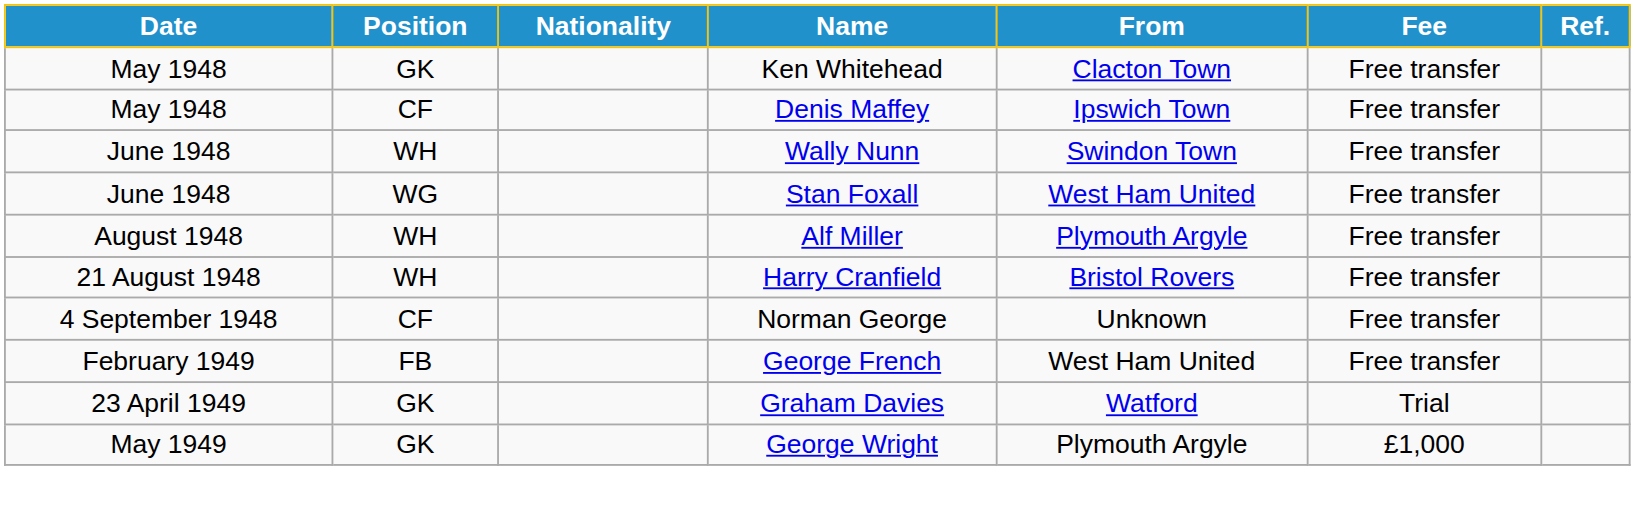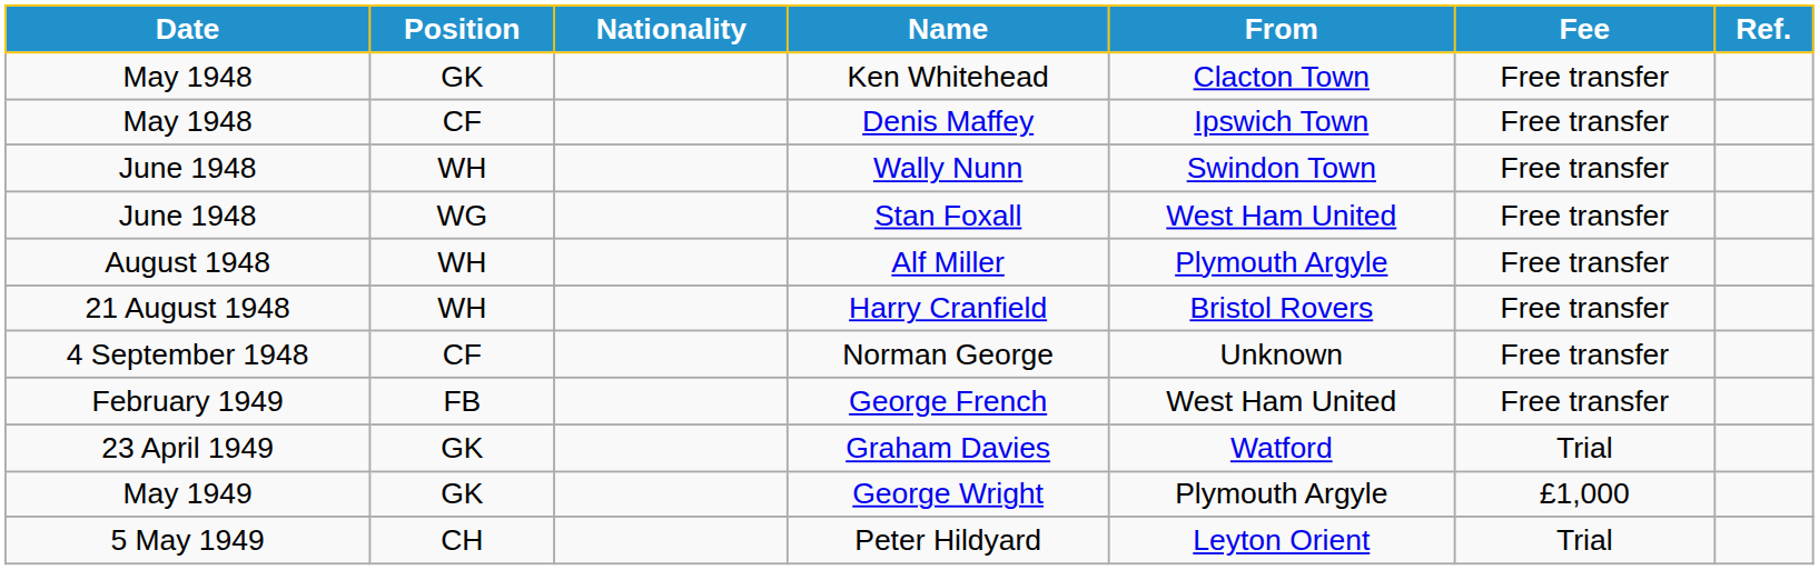 <table class="wikitable" style="text-align:center; font-size:90%; width:100%;">
 <tr>
 <th style="background:#2191CC; color:white; border:1px solid #F7C408; text-align:center;">Date</th>
 <th style="background:#2191CC; color:white; border:1px solid #F7C408; text-align:center;">Position</th>
 <th style="background:#2191CC; color:white; border:1px solid #F7C408; text-align:center;">Nationality</th>
 <th style="background:#2191CC; color:white; border:1px solid #F7C408; text-align:center;">Name</th>
 <th style="background:#2191CC; color:white; border:1px solid #F7C408; text-align:center;">From</th>
 <th style="background:#2191CC; color:white; border:1px solid #F7C408; text-align:center;">Fee</th>
 <th style="background:#2191CC; color:white; border:1px solid #F7C408; text-align:center;">Ref.</th>
 </tr>
 <tr>
 <td>May 1948</td>
 <td>GK</td>
 <td></td>
 <td>Ken Whitehead</td>
 <td> <a href='#'>Clacton Town</a></td>
 <td>Free transfer</td>
 <td></td>
 </tr>
 <tr>
 <td>May 1948</td>
 <td>CF</td>
 <td></td>
 <td><a href='#'>Denis Maffey</a></td>
 <td> <a href='#'>Ipswich Town</a></td>
 <td>Free transfer</td>
 <td></td>
 </tr>
 <tr>
 <td>June 1948</td>
 <td>WH</td>
 <td></td>
 <td><a href='#'>Wally Nunn</a></td>
 <td> <a href='#'>Swindon Town</a></td>
 <td>Free transfer</td>
 <td></td>
 </tr>
 <tr>
 <td>June 1948</td>
 <td>WG</td>
 <td></td>
 <td><a href='#'>Stan Foxall</a></td>
 <td> <a href='#'>West Ham United</a></td>
 <td>Free transfer</td>
 <td></td>
 </tr>
 <tr>
 <td>August 1948</td>
 <td>WH</td>
 <td></td>
 <td><a href='#'>Alf Miller</a></td>
 <td> <a href='#'>Plymouth Argyle</a></td>
 <td>Free transfer</td>
 <td></td>
 </tr>
 <tr>
 <td>21 August 1948</td>
 <td>WH</td>
 <td></td>
 <td><a href='#'>Harry Cranfield</a></td>
 <td> <a href='#'>Bristol Rovers</a></td>
 <td>Free transfer</td>
 <td></td>
 </tr>
 <tr>
 <td>4 September 1948</td>
 <td>CF</td>
 <td></td>
 <td>Norman George</td>
 <td>Unknown</td>
 <td>Free transfer</td>
 <td></td>
 </tr>
 <tr>
 <td>February 1949</td>
 <td>FB</td>
 <td></td>
 <td><a href='#'>George French</a></td>
 <td> West Ham United</td>
 <td>Free transfer</td>
 <td></td>
 </tr>
 <tr>
 <td>23 April 1949</td>
 <td>GK</td>
 <td></td>
 <td><a href='#'>Graham Davies</a></td>
 <td> <a href='#'>Watford</a></td>
 <td>Trial</td>
 <td></td>
 </tr>
 <tr>
 <td>May 1949</td>
 <td>GK</td>
 <td></td>
 <td><a href='#'>George Wright</a></td>
 <td> Plymouth Argyle</td>
 <td>£1,000</td>
 <td></td>
 </tr>
+<tr>
+<td>5 May 1949</td>
+<td>CH</td>
+<td></td>
+<td>Peter Hildyard</td>
+<td> <a href='#'>Leyton Orient</a></td>
+<td>Trial</td>
+<td></td>
+</tr>
 </table>
